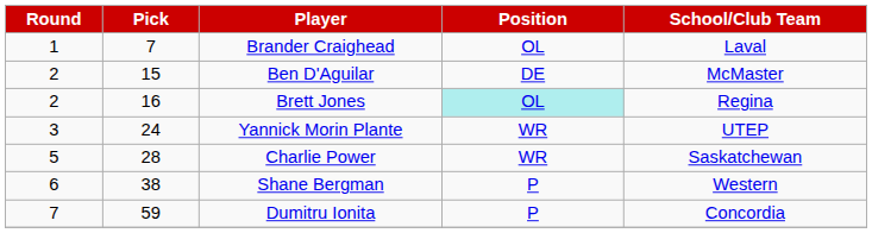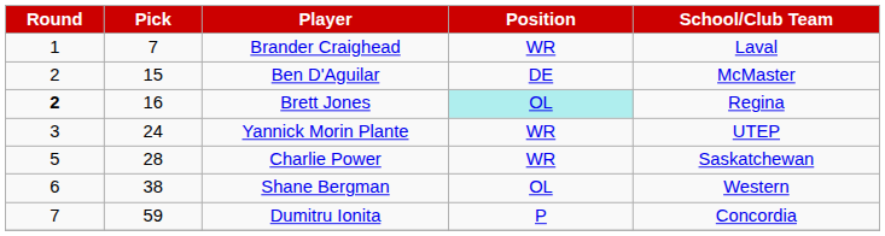 <table class="wikitable sortable">
 <tr>
 <th style="background:#cc0000;color:#FFFFFF;"  width="8%">Round</th>
 <th style="background:#cc0000;color:#FFFFFF;"  width="8%">Pick</th>
 <th style="background:#cc0000;color:#FFFFFF;"  width="20%">Player</th>
 <th style="background:#cc0000;color:#FFFFFF;"  width="15%">Position</th>
 <th style="background:#cc0000;color:#FFFFFF;"  width="20%">School/Club Team</th>
 </tr>
 <tr align="center">
 <td align=center>1</td>
 <td>7</td>
 <td><a href='#'>Brander Craighead</a></td>
-<td><a href='#'>OL</a></td>
+<td><a href='#'>WR</a></td>
 <td><a href='#'>Laval</a></td>
 </tr>
 <tr align="center">
 <td align=center>2</td>
 <td>15</td>
 <td><a href='#'>Ben D'Aguilar</a></td>
 <td><a href='#'>DE</a></td>
 <td><a href='#'>McMaster</a></td>
 </tr>
 <tr align="center">
-<td align=center>2</td>
+<td align=center><strong>2</strong></td>
 <td>16</td>
 <td><a href='#'>Brett Jones</a></td>
 <td style="background: paleturquoise;"><a href='#'>OL</a></td>
 <td><a href='#'>Regina</a></td>
 </tr>
 <tr align="center">
 <td align=center>3</td>
 <td>24</td>
 <td><a href='#'>Yannick Morin Plante</a></td>
 <td><a href='#'>WR</a></td>
 <td><a href='#'>UTEP</a></td>
 </tr>
 <tr align="center">
 <td align=center>5</td>
 <td>28</td>
 <td><a href='#'>Charlie Power</a></td>
 <td><a href='#'>WR</a></td>
 <td><a href='#'>Saskatchewan</a></td>
 </tr>
 <tr align="center">
 <td align=center>6</td>
 <td>38</td>
 <td><a href='#'>Shane Bergman</a></td>
-<td><a href='#'>P</a></td>
+<td><a href='#'>OL</a></td>
 <td><a href='#'>Western</a></td>
 </tr>
 <tr align="center">
 <td align=center>7</td>
 <td>59</td>
 <td><a href='#'>Dumitru Ionita</a></td>
 <td><a href='#'>P</a></td>
 <td><a href='#'>Concordia</a></td>
 </tr>
 <tr>
 </tr>
 </table>
